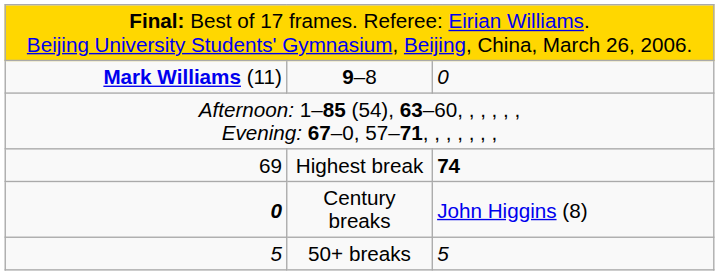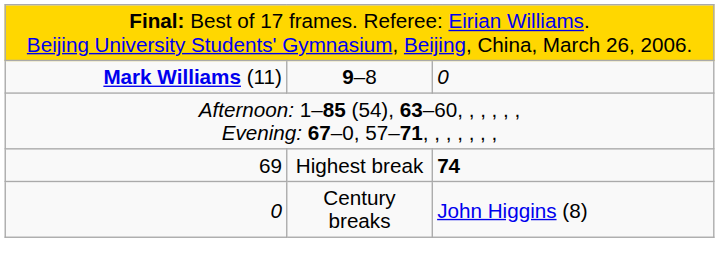 <table class="wikitable" style="font-size: 95%; margin: 1em auto 1em auto;">
 <tr>
 <td colspan="3" align="center" bgcolor="#ffd700"><strong>Final:</strong> Best of 17 frames. Referee: <a href='#'>Eirian Williams</a>.<br><a href='#'>Beijing University Students' Gymnasium</a>, <a href='#'>Beijing</a>, China, March 26, 2006.</td>
 </tr>
 <tr>
 <td width="200" align="right"><strong><a href='#'>Mark Williams</a></strong> (11)<br></td>
 <td width="100" align="center"><strong>9</strong>–8</td>
 <td><em>0</em></td>
 </tr>
 <tr>
 <td colspan="3" align="center" style="font-size: 100%"><em>Afternoon:</em> 1–<strong>85</strong> (54), <strong>63</strong>–60, , , , , , <br><em>Evening:</em> <strong>67</strong>–0, 57–<strong>71</strong>, , , , , , , </td>
 </tr>
 <tr>
 <td align="right">69</td>
 <td align="center">Highest break</td>
 <td><strong>74</strong></td>
 </tr>
 <tr>
-<td align="right"><strong><em>0</em></strong></td>
+<td align="right"><em>0</em></td>
 <td align="center">Century breaks</td>
 <td width="200"><a href='#'>John Higgins</a> (8)<br></td>
 </tr>
-<tr>
-<td align="right"><em>5</em></td>
-<td align="center">50+ breaks</td>
-<td><em>5</em></td>
-</tr>
 </table>
